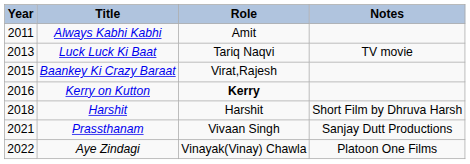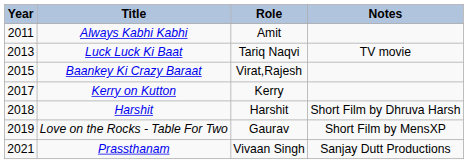 <table class="wikitable sortable" style=text-align:center>
 <tr>
 <th style=background:#B0C4DE>Year</th>
 <th style=background:#B0C4DE>Title</th>
 <th style=background:#B0C4DE>Role</th>
 <th style=background:#B0C4DE>Notes</th>
 </tr>
 <tr>
 <td>2011</td>
 <td><em><a href='#'>Always Kabhi Kabhi</a></em></td>
 <td>Amit</td>
 <td></td>
 </tr>
 <tr>
 <td>2013</td>
 <td><em><a href='#'>Luck Luck Ki Baat</a></em></td>
 <td>Tariq Naqvi</td>
 <td>TV movie</td>
 </tr>
 <tr>
 <td>2015</td>
 <td><em><a href='#'>Baankey Ki Crazy Baraat</a></em></td>
 <td>Virat,Rajesh</td>
 <td></td>
 </tr>
 <tr>
-<td>2016</td>
+<td>2017</td>
 <td><em><a href='#'>Kerry on Kutton</a></em></td>
-<td><strong>Kerry</strong></td>
+<td>Kerry</td>
 <td></td>
 </tr>
 <tr>
 <td>2018</td>
 <td><em><a href='#'>Harshit</a></em></td>
 <td>Harshit</td>
 <td>Short Film by Dhruva Harsh</td>
 </tr>
 <tr>
+<td>2019</td>
+<td><em>Love on the Rocks - Table For Two</em></td>
+<td>Gaurav</td>
+<td>Short Film by MensXP</td>
+</tr>
+<tr>
 <td>2021</td>
 <td><em><a href='#'>Prassthanam</a></em></td>
 <td>Vivaan Singh</td>
 <td>Sanjay Dutt Productions</td>
 </tr>
-<tr>
-<td>2022</td>
-<td><em>Aye Zindagi</em></td>
-<td>Vinayak(Vinay) Chawla</td>
-<td>Platoon One Films</td>
-</tr>
 </table>
